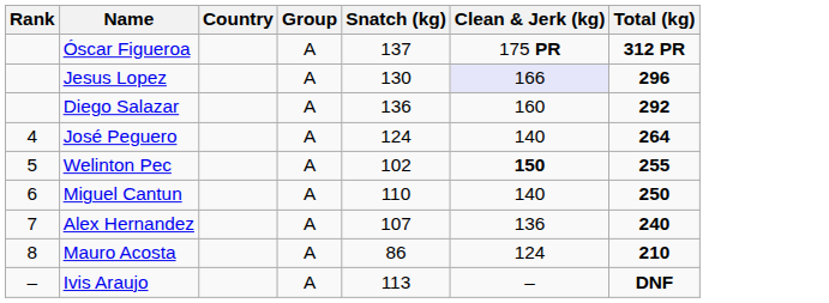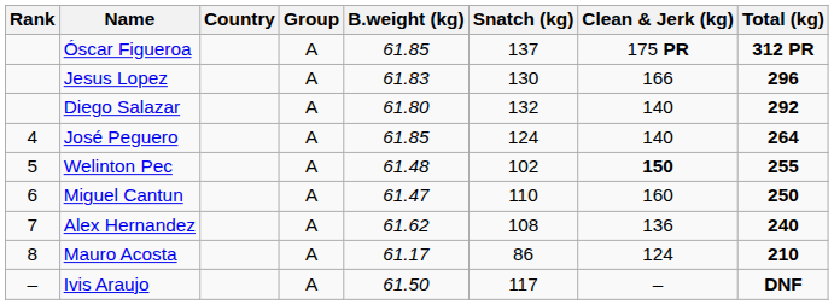 <table class="wikitable sortable" style="text-align:center;">
 <tr>
 <th>Rank</th>
 <th>Name</th>
 <th>Country</th>
 <th>Group</th>
+<th>B.weight (kg)</th>
 <th>Snatch (kg)</th>
 <th>Clean & Jerk (kg)</th>
 <th>Total (kg)</th>
 </tr>
 <tr>
 <td></td>
 <td align=left><a href='#'>Óscar Figueroa</a></td>
 <td align=left></td>
 <td>A</td>
+<td><em>61.85</em></td>
 <td>137</td>
 <td>175 <strong>PR</strong></td>
 <td><strong>312</strong> <strong>PR</strong></td>
 </tr>
 <tr>
 <td></td>
 <td align=left><a href='#'>Jesus Lopez</a></td>
 <td align=left></td>
 <td>A</td>
+<td><em>61.83</em></td>
 <td>130</td>
-<td style="background: lavender;">166</td>
+<td>166</td>
 <td><strong>296</strong></td>
 </tr>
 <tr>
 <td></td>
 <td align=left><a href='#'>Diego Salazar</a></td>
 <td align=left></td>
 <td>A</td>
-<td>136</td>
-<td>160</td>
+<td><em>61.80</em></td>
+<td>132</td>
+<td>140</td>
 <td><strong>292</strong></td>
 </tr>
 <tr>
 <td>4</td>
 <td align=left><a href='#'>José Peguero</a></td>
 <td align=left></td>
 <td>A</td>
+<td><em>61.85</em></td>
 <td>124</td>
 <td>140</td>
 <td><strong>264</strong></td>
 </tr>
 <tr>
 <td>5</td>
 <td align=left><a href='#'>Welinton Pec</a></td>
 <td align=left></td>
 <td>A</td>
+<td><em>61.48</em></td>
 <td>102</td>
 <td><strong>150</strong></td>
 <td><strong>255</strong></td>
 </tr>
 <tr>
 <td>6</td>
 <td align=left><a href='#'>Miguel Cantun</a></td>
 <td align=left></td>
 <td>A</td>
+<td><em>61.47</em></td>
 <td>110</td>
-<td>140</td>
+<td>160</td>
 <td><strong>250</strong></td>
 </tr>
 <tr>
 <td>7</td>
 <td align=left><a href='#'>Alex Hernandez</a></td>
 <td align=left></td>
 <td>A</td>
-<td>107</td>
+<td><em>61.62</em></td>
+<td>108</td>
 <td>136</td>
 <td><strong>240</strong></td>
 </tr>
 <tr>
 <td>8</td>
 <td align=left><a href='#'>Mauro Acosta</a></td>
 <td align=left></td>
 <td>A</td>
+<td><em>61.17</em></td>
 <td>86</td>
 <td>124</td>
 <td><strong>210</strong></td>
 </tr>
 <tr>
 <td>–</td>
 <td align=left><a href='#'>Ivis Araujo</a></td>
 <td align=left></td>
 <td>A</td>
-<td>113</td>
+<td><em>61.50</em></td>
+<td>117</td>
 <td>–</td>
 <td><strong>DNF</strong></td>
 </tr>
 </table>
